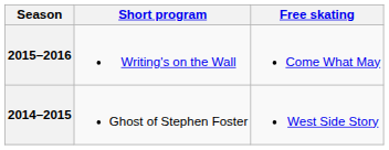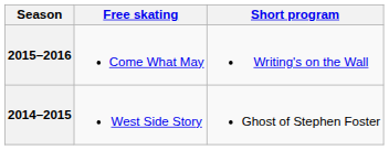 <table class=wikitable style=text-align:center>
 <tr>
 <th>Season</th>
+<th><a href='#'>Free skating</a></th>
 <th><a href='#'>Short program</a></th>
-<th><a href='#'>Free skating</a></th>
 </tr>
 <tr>
 <th>2015–2016 <br></th>
+<td><br><ul><li><a href='#'>Come What May</a> <br></li></ul></td>
 <td><br><ul><li><a href='#'>Writing's on the Wall</a> <br></li></ul></td>
-<td><br><ul><li><a href='#'>Come What May</a> <br></li></ul></td>
 </tr>
 <tr>
 <th>2014–2015 <br></th>
+<td><br><ul><li><a href='#'>West Side Story</a> <br></li></ul></td>
 <td><br><ul><li>Ghost of Stephen Foster <br></li></ul></td>
-<td><br><ul><li><a href='#'>West Side Story</a> <br></li></ul></td>
 </tr>
 </table>
